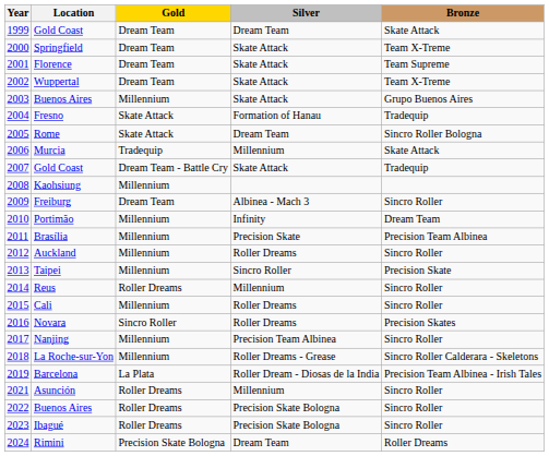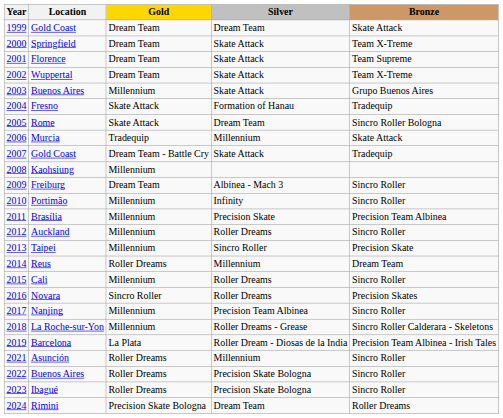 <table class="wikitable">
 <tr>
 <th>Year</th>
 <th>Location</th>
 <th style="background-color:gold;">Gold</th>
 <th style="background-color:silver;">Silver</th>
 <th style="background-color:#cc9966;">Bronze</th>
 </tr>
 <tr>
 <td><a href='#'>1999</a></td>
 <td> <a href='#'>Gold Coast</a></td>
 <td> Dream Team</td>
 <td> Dream Team</td>
 <td> Skate Attack</td>
 </tr>
 <tr>
 <td><a href='#'>2000</a></td>
 <td> <a href='#'>Springfield</a></td>
 <td> Dream Team</td>
 <td> Skate Attack</td>
 <td> Team X-Treme</td>
 </tr>
 <tr>
 <td><a href='#'>2001</a></td>
 <td> <a href='#'>Florence</a></td>
 <td> Dream Team</td>
 <td> Skate Attack</td>
 <td> Team Supreme</td>
 </tr>
 <tr>
 <td><a href='#'>2002</a></td>
 <td> <a href='#'>Wuppertal</a></td>
 <td> Dream Team</td>
 <td> Skate Attack</td>
 <td> Team X-Treme</td>
 </tr>
 <tr>
 <td><a href='#'>2003</a></td>
 <td> <a href='#'>Buenos Aires</a></td>
 <td> Millennium</td>
 <td> Skate Attack</td>
 <td> Grupo Buenos Aires</td>
 </tr>
 <tr>
 <td><a href='#'>2004</a></td>
 <td> <a href='#'>Fresno</a></td>
 <td> Skate Attack</td>
 <td> Formation of Hanau</td>
 <td> Tradequip</td>
 </tr>
 <tr>
 <td><a href='#'>2005</a></td>
 <td> <a href='#'>Rome</a></td>
 <td> Skate Attack</td>
 <td> Dream Team</td>
 <td> Sincro Roller Bologna</td>
 </tr>
 <tr>
 <td><a href='#'>2006</a></td>
 <td> <a href='#'>Murcia</a></td>
 <td> Tradequip</td>
 <td> Millennium</td>
 <td> Skate Attack</td>
 </tr>
 <tr>
 <td><a href='#'>2007</a></td>
 <td> <a href='#'>Gold Coast</a></td>
 <td> Dream Team - Battle Cry</td>
 <td> Skate Attack</td>
 <td> Tradequip</td>
 </tr>
 <tr>
 <td><a href='#'>2008</a></td>
 <td> <a href='#'>Kaohsiung</a></td>
 <td> Millennium</td>
 <td></td>
 <td></td>
 </tr>
 <tr>
 <td><a href='#'>2009</a></td>
 <td> <a href='#'>Freiburg</a></td>
 <td> Dream Team</td>
 <td> Albinea - Mach 3</td>
 <td> Sincro Roller</td>
 </tr>
 <tr>
 <td><a href='#'>2010</a></td>
 <td> <a href='#'>Portimão</a></td>
 <td> Millennium</td>
 <td> Infinity</td>
-<td> Dream Team</td>
+<td> Sincro Roller</td>
 </tr>
 <tr>
 <td><a href='#'>2011</a></td>
 <td> <a href='#'>Brasília</a></td>
 <td> Millennium</td>
 <td> Precision Skate</td>
 <td> Precision Team Albinea</td>
 </tr>
 <tr>
 <td><a href='#'>2012</a></td>
 <td> <a href='#'>Auckland</a></td>
 <td> Millennium</td>
 <td> Roller Dreams</td>
 <td> Sincro Roller</td>
 </tr>
 <tr>
 <td><a href='#'>2013</a></td>
 <td> <a href='#'>Taipei</a></td>
 <td> Millennium</td>
 <td> Sincro Roller</td>
 <td> Precision Skate</td>
 </tr>
 <tr>
 <td><a href='#'>2014</a></td>
 <td> <a href='#'>Reus</a></td>
 <td> Roller Dreams</td>
 <td> Millennium</td>
-<td> Sincro Roller</td>
+<td> Dream Team</td>
 </tr>
 <tr>
 <td><a href='#'>2015</a></td>
 <td> <a href='#'>Cali</a></td>
 <td> Millennium</td>
 <td> Roller Dreams</td>
 <td> Sincro Roller</td>
 </tr>
 <tr>
 <td><a href='#'>2016</a></td>
 <td> <a href='#'>Novara</a></td>
 <td> Sincro Roller</td>
 <td> Roller Dreams</td>
 <td> Precision Skates</td>
 </tr>
 <tr>
 <td><a href='#'>2017</a></td>
 <td> <a href='#'>Nanjing</a></td>
 <td> Millennium</td>
 <td> Precision Team Albinea</td>
 <td> Sincro Roller</td>
 </tr>
 <tr>
 <td><a href='#'>2018</a></td>
 <td> <a href='#'>La Roche-sur-Yon</a></td>
 <td> Millennium</td>
 <td> Roller Dreams - Grease</td>
 <td> Sincro Roller Calderara - Skeletons</td>
 </tr>
 <tr>
 <td><a href='#'>2019</a></td>
 <td> <a href='#'>Barcelona</a></td>
 <td> La Plata</td>
 <td> Roller Dream - Diosas de la India</td>
 <td> Precision Team Albinea - Irish Tales</td>
 </tr>
 <tr>
 <td><a href='#'>2021</a></td>
 <td> <a href='#'>Asunción</a></td>
 <td> Roller Dreams</td>
 <td> Millennium</td>
 <td> Sincro Roller</td>
 </tr>
 <tr>
 <td><a href='#'>2022</a></td>
 <td> <a href='#'>Buenos Aires</a></td>
 <td> Roller Dreams</td>
 <td> Precision Skate Bologna</td>
 <td> Sincro Roller</td>
 </tr>
 <tr>
 <td><a href='#'>2023</a></td>
 <td> <a href='#'>Ibagué</a></td>
 <td> Roller Dreams</td>
 <td> Precision Skate Bologna</td>
 <td> Sincro Roller</td>
 </tr>
 <tr>
 <td><a href='#'>2024</a></td>
 <td> <a href='#'>Rimini</a></td>
 <td> Precision Skate Bologna</td>
 <td> Dream Team</td>
 <td> Roller Dreams</td>
 </tr>
 </table>
